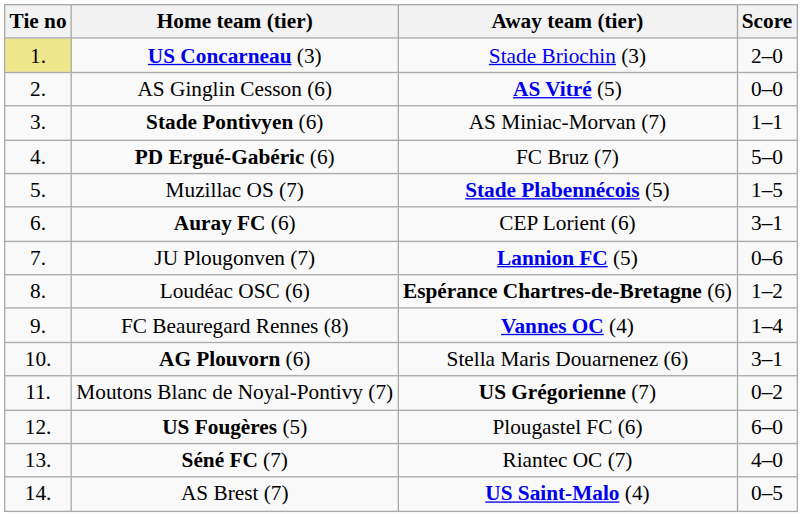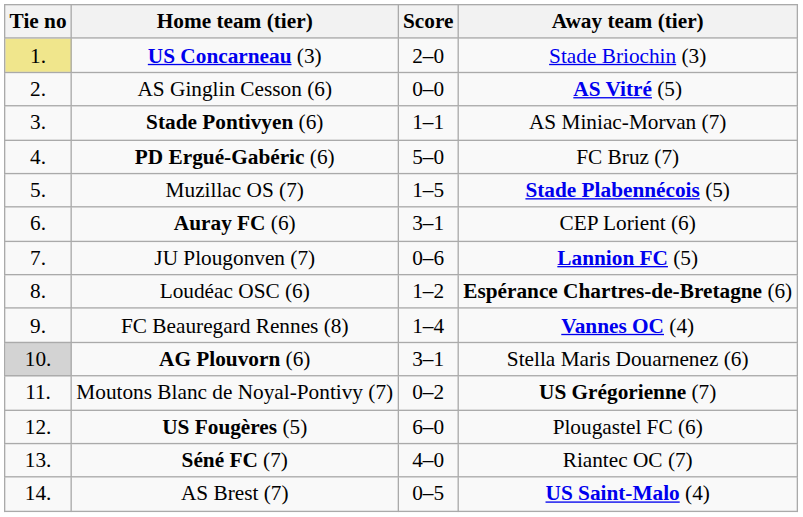 <table class="wikitable" style="text-align: center">
 <tr>
 <th>Tie no</th>
 <th>Home team (tier)</th>
+<th>Score</th>
 <th>Away team (tier)</th>
-<th>Score</th>
 </tr>
 <tr>
 <td style="background: khaki;">1.</td>
 <td><strong><a href='#'>US Concarneau</a></strong> (3)</td>
+<td>2–0</td>
 <td><a href='#'>Stade Briochin</a> (3)</td>
-<td>2–0</td>
 </tr>
 <tr>
 <td>2.</td>
 <td>AS Ginglin Cesson (6)</td>
+<td>0–0 </td>
 <td><strong><a href='#'>AS Vitré</a></strong> (5)</td>
-<td>0–0 </td>
 </tr>
 <tr>
 <td>3.</td>
 <td><strong>Stade Pontivyen</strong> (6)</td>
+<td>1–1 </td>
 <td>AS Miniac-Morvan (7)</td>
-<td>1–1 </td>
 </tr>
 <tr>
 <td>4.</td>
 <td><strong>PD Ergué-Gabéric</strong> (6)</td>
+<td>5–0</td>
 <td>FC Bruz (7)</td>
-<td>5–0</td>
 </tr>
 <tr>
 <td>5.</td>
 <td>Muzillac OS (7)</td>
+<td>1–5</td>
 <td><strong><a href='#'>Stade Plabennécois</a></strong> (5)</td>
-<td>1–5</td>
 </tr>
 <tr>
 <td>6.</td>
 <td><strong>Auray FC</strong> (6)</td>
+<td>3–1</td>
 <td>CEP Lorient (6)</td>
-<td>3–1</td>
 </tr>
 <tr>
 <td>7.</td>
 <td>JU Plougonven (7)</td>
+<td>0–6</td>
 <td><strong><a href='#'>Lannion FC</a></strong> (5)</td>
-<td>0–6</td>
 </tr>
 <tr>
 <td>8.</td>
 <td>Loudéac OSC (6)</td>
+<td>1–2</td>
 <td><strong>Espérance Chartres-de-Bretagne</strong> (6)</td>
-<td>1–2</td>
 </tr>
 <tr>
 <td>9.</td>
 <td>FC Beauregard Rennes (8)</td>
+<td>1–4</td>
 <td><strong><a href='#'>Vannes OC</a></strong> (4)</td>
-<td>1–4</td>
 </tr>
 <tr>
-<td>10.</td>
+<td style="background: lightgrey;">10.</td>
 <td><strong>AG Plouvorn</strong> (6)</td>
+<td>3–1</td>
 <td>Stella Maris Douarnenez (6)</td>
-<td>3–1</td>
 </tr>
 <tr>
 <td>11.</td>
 <td>Moutons Blanc de Noyal-Pontivy (7)</td>
+<td>0–2</td>
 <td><strong>US Grégorienne</strong> (7)</td>
-<td>0–2</td>
 </tr>
 <tr>
 <td>12.</td>
 <td><strong>US Fougères</strong> (5)</td>
+<td>6–0</td>
 <td>Plougastel FC (6)</td>
-<td>6–0</td>
 </tr>
 <tr>
 <td>13.</td>
 <td><strong>Séné FC</strong> (7)</td>
+<td>4–0</td>
 <td>Riantec OC (7)</td>
-<td>4–0</td>
 </tr>
 <tr>
 <td>14.</td>
 <td>AS Brest (7)</td>
+<td>0–5</td>
 <td><strong><a href='#'>US Saint-Malo</a></strong> (4)</td>
-<td>0–5</td>
 </tr>
 </table>
